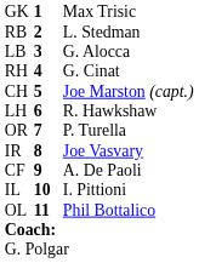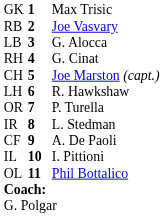 <table cellspacing="0" cellpadding="0" style="font-size:90%;margin:auto">
 <tr>
 <th width=25></th>
 <th width=25></th>
 </tr>
 <tr>
 <td>GK</td>
 <td><strong>1</strong></td>
 <td> Max Trisic</td>
 </tr>
 <tr>
 <td>RB</td>
 <td><strong>2</strong></td>
-<td> L. Stedman</td>
+<td> <a href='#'>Joe Vasvary</a></td>
 </tr>
 <tr>
 <td>LB</td>
 <td><strong>3</strong></td>
 <td> G. Alocca</td>
 </tr>
 <tr>
 <td>RH</td>
 <td><strong>4</strong></td>
 <td> G. Cinat</td>
 </tr>
 <tr>
 <td>CH</td>
 <td><strong>5</strong></td>
 <td> <a href='#'>Joe Marston</a> <em>(capt.)</em></td>
 </tr>
 <tr>
 <td>LH</td>
 <td><strong>6</strong></td>
 <td> R. Hawkshaw</td>
 </tr>
 <tr>
 <td>OR</td>
 <td><strong>7</strong></td>
 <td> P. Turella</td>
 </tr>
 <tr>
 <td>IR</td>
 <td><strong>8</strong></td>
-<td> <a href='#'>Joe Vasvary</a></td>
+<td> L. Stedman</td>
 </tr>
 <tr>
 <td>CF</td>
 <td><strong>9</strong></td>
 <td> A. De Paoli</td>
 </tr>
 <tr>
 <td>IL</td>
 <td><strong>10</strong></td>
 <td> I. Pittioni</td>
 </tr>
 <tr>
 <td>OL</td>
 <td><strong>11</strong></td>
 <td> <a href='#'>Phil Bottalico</a></td>
 </tr>
 <tr>
 <td colspan=3><strong>Coach:</strong></td>
 </tr>
 <tr>
 <td colspan=4> G. Polgar</td>
 </tr>
 </table>
